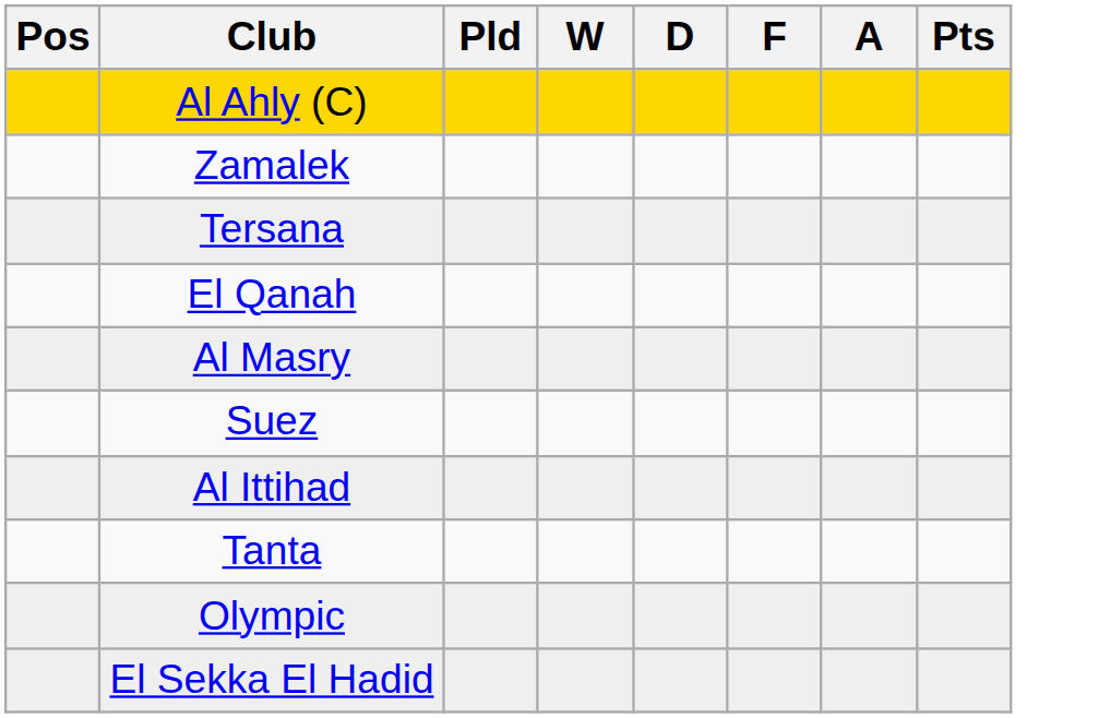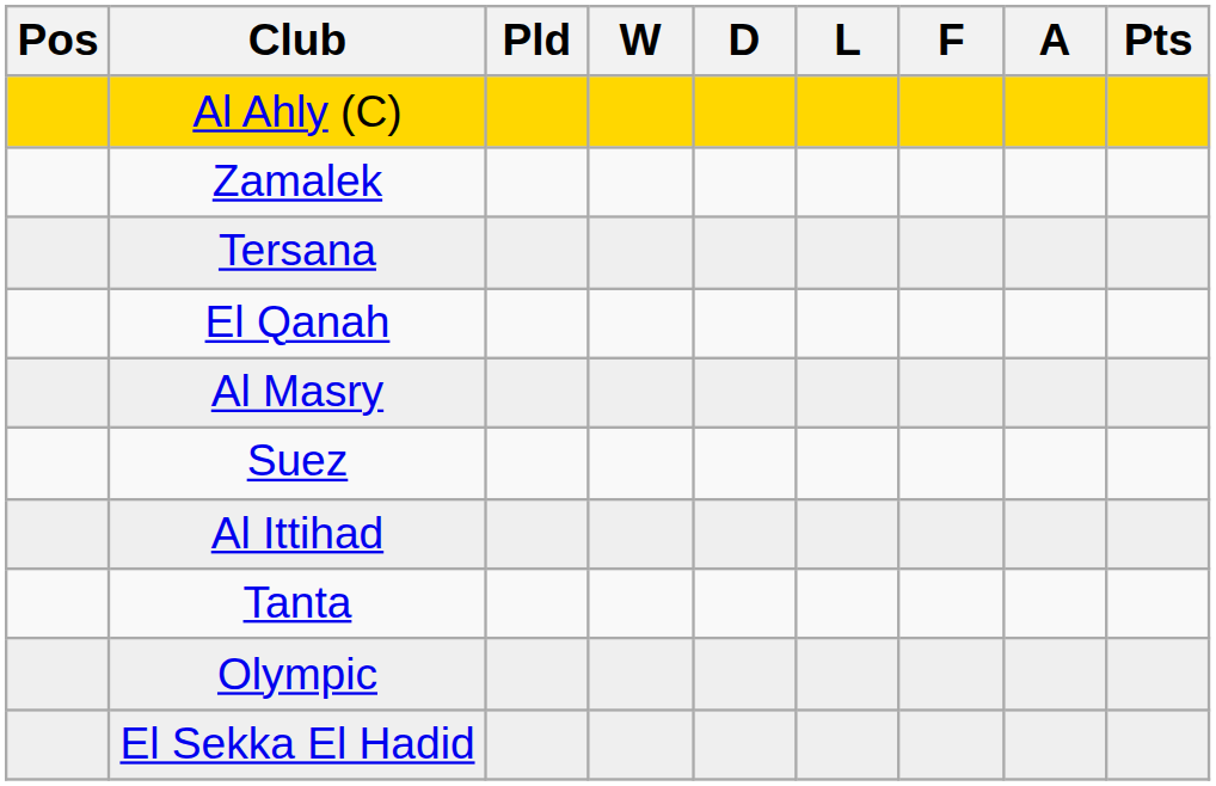 <table class="wikitable sortable" bgcolor="#f7f8ff">
 <tr>
 <th width=30>Pos</th>
 <th>Club</th>
 <th width=30>Pld</th>
 <th width=30>W</th>
 <th width=30>D</th>
+<th width=30>L</th>
 <th width=30>F</th>
 <th width=30>A</th>
 <th width=30>Pts</th>
 </tr>
 <tr bgcolor="gold" align="center">
 <td></td>
 <td><a href='#'>Al Ahly</a> (C)</td>
+<td></td>
 <td></td>
 <td></td>
 <td></td>
 <td></td>
 <td></td>
 <td></td>
 </tr>
 <tr align="center">
 <td></td>
 <td><a href='#'>Zamalek</a></td>
 <td></td>
 <td></td>
 <td></td>
 <td></td>
 <td></td>
 <td></td>
+<td></td>
 </tr>
 <tr bgcolor="#EFEFEF" align="center">
 <td></td>
 <td><a href='#'>Tersana</a></td>
+<td></td>
 <td></td>
 <td></td>
 <td></td>
 <td></td>
 <td></td>
 <td></td>
 </tr>
 <tr align="center">
 <td></td>
 <td><a href='#'>El Qanah</a></td>
 <td></td>
 <td></td>
 <td></td>
 <td></td>
 <td></td>
 <td></td>
+<td></td>
 </tr>
 <tr bgcolor="#EFEFEF" align="center">
 <td></td>
 <td><a href='#'>Al Masry</a></td>
+<td></td>
 <td></td>
 <td></td>
 <td></td>
 <td></td>
 <td></td>
 <td></td>
 </tr>
 <tr align="center">
 <td></td>
 <td><a href='#'>Suez</a></td>
 <td></td>
 <td></td>
 <td></td>
 <td></td>
 <td></td>
 <td></td>
+<td></td>
 </tr>
 <tr bgcolor="#EFEFEF" align="center">
 <td></td>
 <td><a href='#'>Al Ittihad</a></td>
+<td></td>
 <td></td>
 <td></td>
 <td></td>
 <td></td>
 <td></td>
 <td></td>
 </tr>
 <tr align="center">
 <td></td>
 <td><a href='#'>Tanta</a></td>
 <td></td>
 <td></td>
 <td></td>
 <td></td>
 <td></td>
 <td></td>
+<td></td>
 </tr>
 <tr bgcolor="#EFEFEF" align="center">
 <td></td>
 <td><a href='#'>Olympic</a></td>
+<td></td>
 <td></td>
 <td></td>
 <td></td>
 <td></td>
 <td></td>
 <td></td>
 </tr>
 <tr bgcolor="#EFEFEF" align="center">
 <td></td>
 <td><a href='#'>El Sekka El Hadid</a></td>
 <td></td>
 <td></td>
 <td></td>
 <td></td>
 <td></td>
 <td></td>
+<td></td>
 </tr>
 </table>
